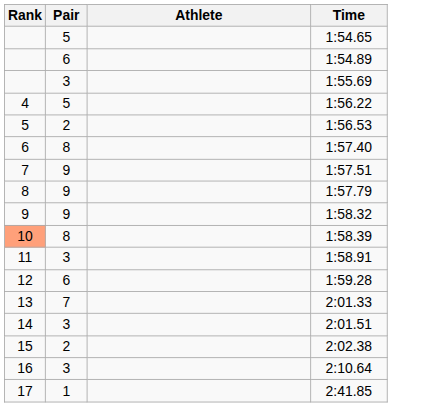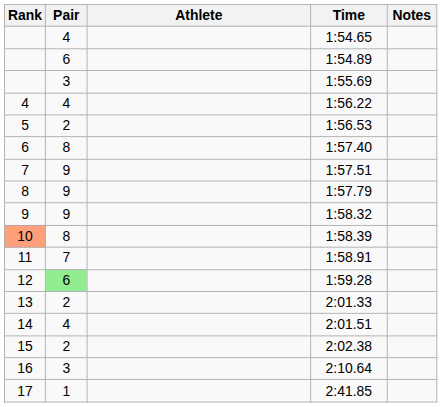 <table class=wikitable style="text-align:center">
 <tr>
 <th width=40>Rank</th>
 <th width=40>Pair</th>
 <th width=250>Athlete</th>
 <th width=80>Time</th>
+<th width=50>Notes</th>
 </tr>
 <tr>
 <td></td>
-<td>5</td>
+<td>4</td>
 <td align=left></td>
 <td>1:54.65</td>
+<td></td>
 </tr>
 <tr>
 <td></td>
 <td>6</td>
 <td align=left></td>
 <td>1:54.89</td>
+<td></td>
 </tr>
 <tr>
 <td></td>
 <td>3</td>
 <td align=left></td>
 <td>1:55.69</td>
+<td></td>
 </tr>
 <tr>
 <td>4</td>
-<td>5</td>
+<td>4</td>
 <td align=left></td>
 <td>1:56.22</td>
+<td></td>
 </tr>
 <tr>
 <td>5</td>
 <td>2</td>
 <td align=left></td>
 <td>1:56.53</td>
+<td></td>
 </tr>
 <tr>
 <td>6</td>
 <td>8</td>
 <td align=left></td>
 <td>1:57.40</td>
+<td></td>
 </tr>
 <tr>
 <td>7</td>
 <td>9</td>
 <td align=left></td>
 <td>1:57.51</td>
+<td></td>
 </tr>
 <tr>
 <td>8</td>
 <td>9</td>
 <td align=left></td>
 <td>1:57.79</td>
+<td></td>
 </tr>
 <tr>
 <td>9</td>
 <td>9</td>
 <td align=left></td>
 <td>1:58.32</td>
+<td></td>
 </tr>
 <tr>
 <td style="background: lightsalmon;">10</td>
 <td>8</td>
 <td align=left></td>
 <td>1:58.39</td>
+<td></td>
 </tr>
 <tr>
 <td>11</td>
-<td>3</td>
+<td>7</td>
 <td align=left></td>
 <td>1:58.91</td>
+<td></td>
 </tr>
 <tr>
 <td>12</td>
-<td>6</td>
+<td style="background: lightgreen;">6</td>
 <td align=left></td>
 <td>1:59.28</td>
+<td></td>
 </tr>
 <tr>
 <td>13</td>
-<td>7</td>
+<td>2</td>
 <td align=left></td>
 <td>2:01.33</td>
+<td></td>
 </tr>
 <tr>
 <td>14</td>
-<td>3</td>
+<td>4</td>
 <td align=left></td>
 <td>2:01.51</td>
+<td></td>
 </tr>
 <tr>
 <td>15</td>
 <td>2</td>
 <td align=left></td>
 <td>2:02.38</td>
+<td></td>
 </tr>
 <tr>
 <td>16</td>
 <td>3</td>
 <td align=left></td>
 <td>2:10.64</td>
+<td></td>
 </tr>
 <tr>
 <td>17</td>
 <td>1</td>
 <td align=left></td>
 <td>2:41.85</td>
+<td></td>
 </tr>
 </table>
